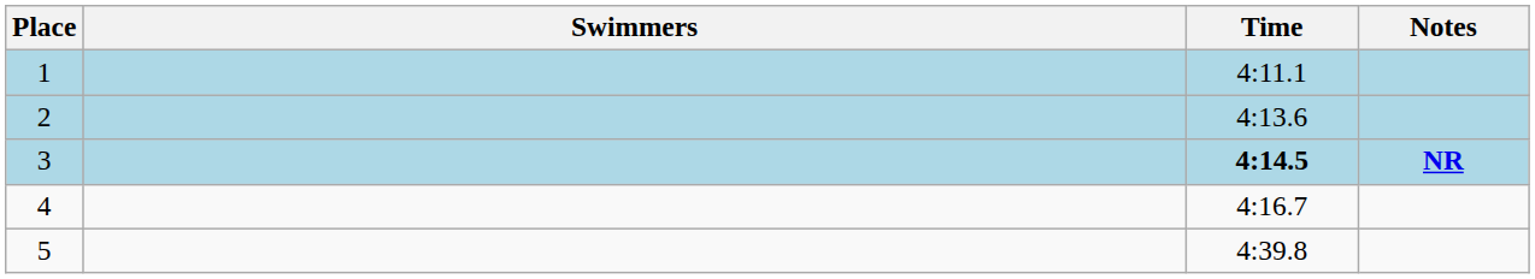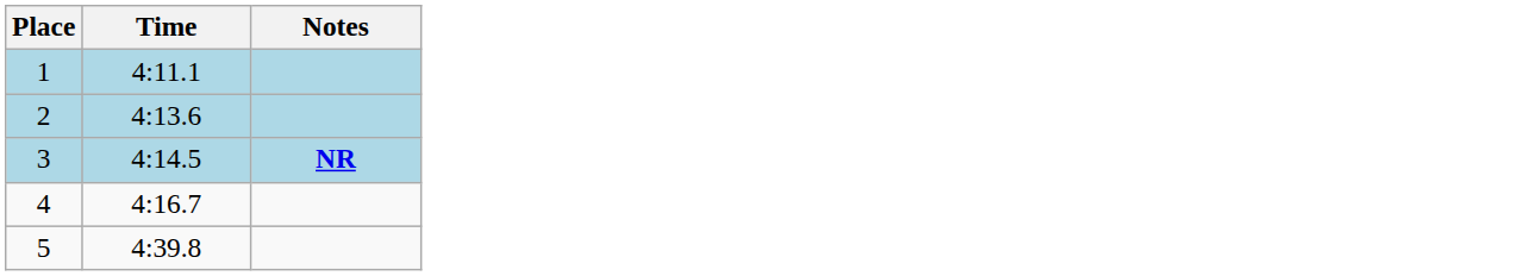 <table class=wikitable style="text-align:center">
 <tr>
 <th>Place</th>
-<th width=620>Swimmers</th>
 <th width=90>Time</th>
 <th width=90>Notes</th>
 </tr>
 <tr bgcolor=lightblue>
 <td>1</td>
-<td align=left></td>
 <td>4:11.1</td>
 <td></td>
 </tr>
 <tr bgcolor=lightblue>
 <td>2</td>
-<td align=left></td>
 <td>4:13.6</td>
 <td></td>
 </tr>
 <tr bgcolor=lightblue>
 <td>3</td>
-<td align=left></td>
-<td><strong>4:14.5</strong></td>
+<td>4:14.5</td>
 <td><strong><a href='#'>NR</a></strong></td>
 </tr>
 <tr>
 <td>4</td>
-<td align=left></td>
 <td>4:16.7</td>
 <td></td>
 </tr>
 <tr>
 <td>5</td>
-<td align=left></td>
 <td>4:39.8</td>
 <td></td>
 </tr>
 </table>
